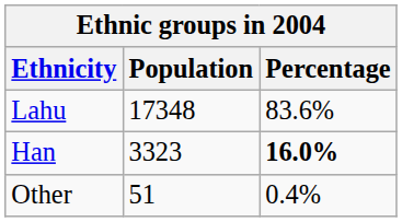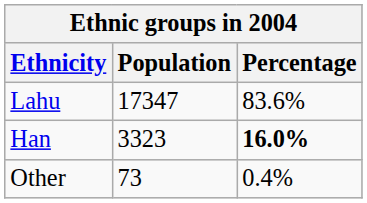 <table class="wikitable">
 <tr>
 <th style="text-align:center;" colspan="3">Ethnic groups in 2004</th>
 </tr>
 <tr>
 <th><a href='#'>Ethnicity</a></th>
 <th>Population</th>
 <th>Percentage</th>
 </tr>
 <tr>
 <td><a href='#'>Lahu</a></td>
-<td>17348</td>
+<td>17347</td>
 <td>83.6%</td>
 </tr>
 <tr>
 <td><a href='#'>Han</a></td>
 <td>3323</td>
 <td><strong>16.0%</strong></td>
 </tr>
 <tr>
 <td>Other</td>
-<td>51</td>
+<td>73</td>
 <td>0.4%</td>
 </tr>
 </table>
